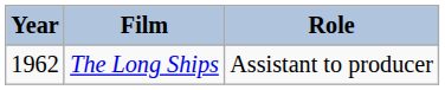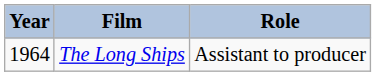 <table class="wikitable" style="font-size:95%;">
 <tr>
 <th style="background:#B0C4DE;">Year</th>
 <th style="background:#B0C4DE;">Film</th>
 <th style="background:#B0C4DE;">Role</th>
 </tr>
 <tr>
-<td>1962</td>
+<td>1964</td>
 <td><em><a href='#'>The Long Ships</a></em></td>
 <td>Assistant to producer</td>
 </tr>
 </table>
